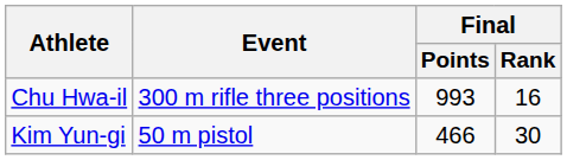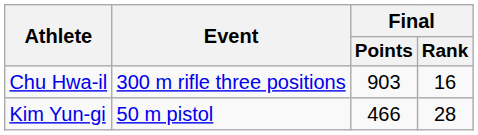 <table class="wikitable" style="font-size:90%">
 <tr>
 <th rowspan="2">Athlete</th>
 <th rowspan="2">Event</th>
 <th colspan=2>Final</th>
 </tr>
 <tr style="font-size:95%">
 <th>Points</th>
 <th>Rank</th>
 </tr>
 <tr align=center>
 <td align=left><a href='#'>Chu Hwa-il</a></td>
 <td align=left><a href='#'>300 m rifle three positions</a></td>
-<td>993</td>
+<td>903</td>
 <td>16</td>
 </tr>
 <tr align=center>
 <td align=left><a href='#'>Kim Yun-gi</a></td>
 <td align=left><a href='#'>50 m pistol</a></td>
 <td>466</td>
-<td>30</td>
+<td>28</td>
 </tr>
 </table>
